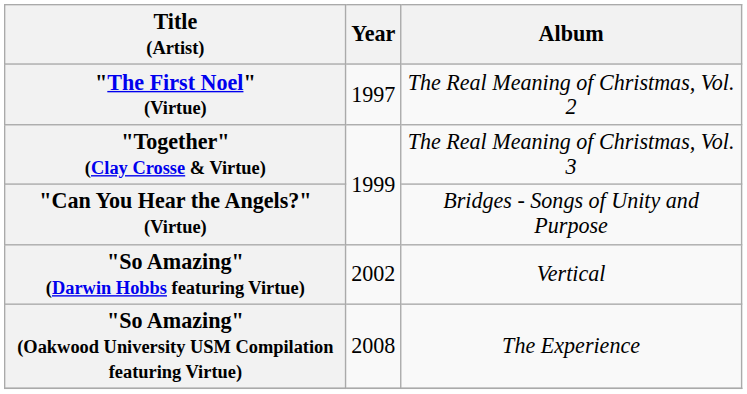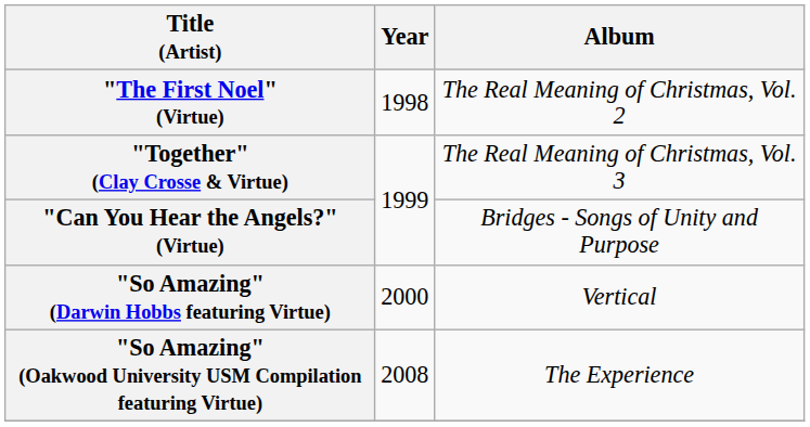 <table class="wikitable plainrowheaders" style="text-align:center;" border="1">
 <tr>
 <th scope="col" style="width:15em;">Title<br><small>(Artist)</small></th>
 <th scope="col" style="width:1em;">Year</th>
 <th scope="col" style="width:15em;">Album</th>
 </tr>
 <tr>
 <th scope="row">"<a href='#'>The First Noel</a>"<br><small>(Virtue)</small></th>
-<td>1997</td>
+<td>1998</td>
 <td><em>The Real Meaning of Christmas, Vol. 2</em></td>
 </tr>
 <tr>
 <th scope="row">"Together"<br><small>(<a href='#'>Clay Crosse</a> & Virtue)</small></th>
 <td rowspan="2">1999</td>
 <td><em>The Real Meaning of Christmas, Vol. 3</em></td>
 </tr>
 <tr>
 <th scope="row">"Can You Hear the Angels?"<br><small>(Virtue)</small></th>
 <td><em>Bridges - Songs of Unity and Purpose</em></td>
 </tr>
 <tr>
 <th scope="row">"So Amazing"<br><small>(<a href='#'>Darwin Hobbs</a> featuring Virtue)</small></th>
-<td>2002</td>
+<td>2000</td>
 <td><em>Vertical</em></td>
 </tr>
 <tr>
 <th scope="row">"So Amazing"<br><small>(Oakwood University USM Compilation featuring Virtue)</small></th>
 <td>2008</td>
 <td><em>The Experience</em></td>
 </tr>
 <tr>
 </tr>
 </table>
